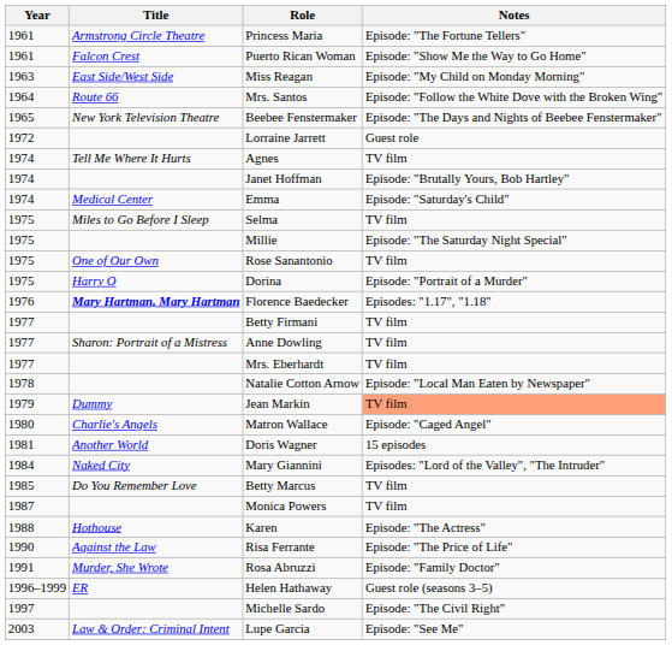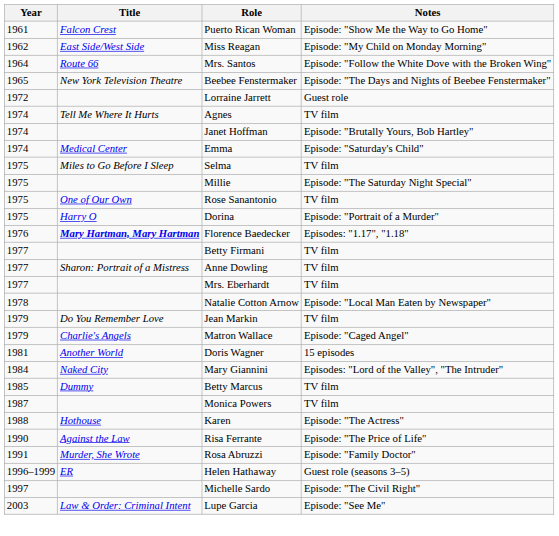 <table class="wikitable sortable">
 <tr>
 <th>Year</th>
 <th>Title</th>
 <th>Role</th>
 <th class="unsortable">Notes</th>
 </tr>
 <tr>
 <td>1961</td>
-<td><em><a href='#'>Armstrong Circle Theatre</a></em></td>
-<td>Princess Maria</td>
-<td>Episode: "The Fortune Tellers"</td>
-</tr>
-<tr>
-<td>1961</td>
 <td><em><a href='#'>Falcon Crest</a></em></td>
 <td>Puerto Rican Woman</td>
 <td>Episode: "Show Me the Way to Go Home"</td>
 </tr>
 <tr>
-<td>1963</td>
+<td>1962</td>
 <td><em><a href='#'>East Side/West Side</a></em></td>
 <td>Miss Reagan</td>
 <td>Episode: "My Child on Monday Morning"</td>
 </tr>
 <tr>
 <td>1964</td>
 <td><em><a href='#'>Route 66</a></em></td>
 <td>Mrs. Santos</td>
 <td>Episode: "Follow the White Dove with the Broken Wing"</td>
 </tr>
 <tr>
 <td>1965</td>
 <td><em>New York Television Theatre</em></td>
 <td>Beebee Fenstermaker</td>
 <td>Episode: "The Days and Nights of Beebee Fenstermaker"</td>
 </tr>
 <tr>
 <td>1972</td>
 <td><em></em></td>
 <td>Lorraine Jarrett</td>
 <td>Guest role</td>
 </tr>
 <tr>
 <td>1974</td>
 <td><em>Tell Me Where It Hurts</em></td>
 <td>Agnes</td>
 <td>TV film</td>
 </tr>
 <tr>
 <td>1974</td>
 <td><em></em></td>
 <td>Janet Hoffman</td>
 <td>Episode: "Brutally Yours, Bob Hartley"</td>
 </tr>
 <tr>
 <td>1974</td>
 <td><em><a href='#'>Medical Center</a></em></td>
 <td>Emma</td>
 <td>Episode: "Saturday's Child"</td>
 </tr>
 <tr>
 <td>1975</td>
 <td><em>Miles to Go Before I Sleep</em></td>
 <td>Selma</td>
 <td>TV film</td>
 </tr>
 <tr>
 <td>1975</td>
 <td><em></em></td>
 <td>Millie</td>
 <td>Episode: "The Saturday Night Special"</td>
 </tr>
 <tr>
 <td>1975</td>
 <td><em><a href='#'>One of Our Own</a></em></td>
 <td>Rose Sanantonio</td>
 <td>TV film</td>
 </tr>
 <tr>
 <td>1975</td>
 <td><em><a href='#'>Harry O</a></em></td>
 <td>Dorina</td>
 <td>Episode: "Portrait of a Murder"</td>
 </tr>
 <tr>
 <td>1976</td>
 <td><strong><em><a href='#'>Mary Hartman, Mary Hartman</a></em></strong></td>
 <td>Florence Baedecker</td>
 <td>Episodes: "1.17", "1.18"</td>
 </tr>
 <tr>
 <td>1977</td>
 <td><em></em></td>
 <td>Betty Firmani</td>
 <td>TV film</td>
 </tr>
 <tr>
 <td>1977</td>
 <td><em>Sharon: Portrait of a Mistress</em></td>
 <td>Anne Dowling</td>
 <td>TV film</td>
 </tr>
 <tr>
 <td>1977</td>
 <td><em></em></td>
 <td>Mrs. Eberhardt</td>
 <td>TV film</td>
 </tr>
 <tr>
 <td>1978</td>
 <td><em></em></td>
 <td>Natalie Cotton Arnow</td>
 <td>Episode: "Local Man Eaten by Newspaper"</td>
 </tr>
 <tr>
 <td>1979</td>
-<td><em><a href='#'>Dummy</a></em></td>
+<td><em>Do You Remember Love</em></td>
 <td>Jean Markin</td>
-<td style="background: lightsalmon;">TV film</td>
+<td>TV film</td>
 </tr>
 <tr>
-<td>1980</td>
+<td>1979</td>
 <td><em><a href='#'>Charlie's Angels</a></em></td>
 <td>Matron Wallace</td>
 <td>Episode: "Caged Angel"</td>
 </tr>
 <tr>
 <td>1981</td>
 <td><em><a href='#'>Another World</a></em></td>
 <td>Doris Wagner</td>
 <td>15 episodes</td>
 </tr>
 <tr>
 <td>1984</td>
 <td><em><a href='#'>Naked City</a></em></td>
 <td>Mary Giannini</td>
 <td>Episodes: "Lord of the Valley", "The Intruder"</td>
 </tr>
 <tr>
 <td>1985</td>
-<td><em>Do You Remember Love</em></td>
+<td><em><a href='#'>Dummy</a></em></td>
 <td>Betty Marcus</td>
 <td>TV film</td>
 </tr>
 <tr>
 <td>1987</td>
 <td><em></em></td>
 <td>Monica Powers</td>
 <td>TV film</td>
 </tr>
 <tr>
 <td>1988</td>
 <td><em><a href='#'>Hothouse</a></em></td>
 <td>Karen</td>
 <td>Episode: "The Actress"</td>
 </tr>
 <tr>
 <td>1990</td>
 <td><em><a href='#'>Against the Law</a></em></td>
 <td>Risa Ferrante</td>
 <td>Episode: "The Price of Life"</td>
 </tr>
 <tr>
 <td>1991</td>
 <td><em><a href='#'>Murder, She Wrote</a></em></td>
 <td>Rosa Abruzzi</td>
 <td>Episode: "Family Doctor"</td>
 </tr>
 <tr>
 <td>1996–1999</td>
 <td><em><a href='#'>ER</a></em></td>
 <td>Helen Hathaway</td>
 <td>Guest role (seasons 3–5)</td>
 </tr>
 <tr>
 <td>1997</td>
 <td><em></em></td>
 <td>Michelle Sardo</td>
 <td>Episode: "The Civil Right"</td>
 </tr>
 <tr>
 <td>2003</td>
 <td><em><a href='#'>Law & Order: Criminal Intent</a></em></td>
 <td>Lupe Garcia</td>
 <td>Episode: "See Me"</td>
 </tr>
 </table>
